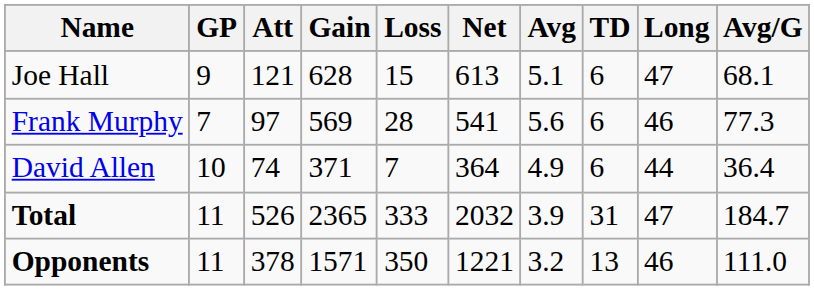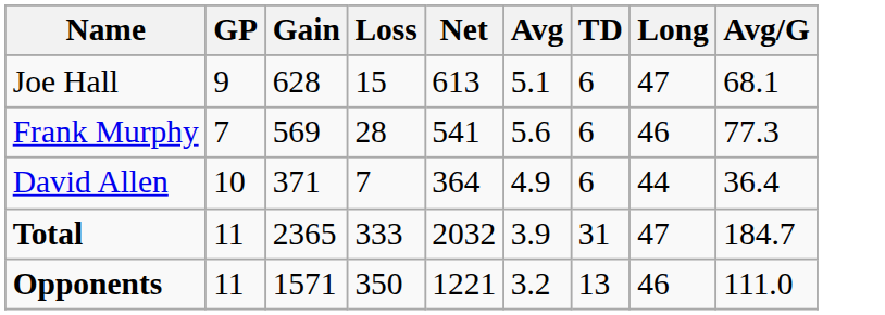 <table class="wikitable" style="white-space:nowrap;">
 <tr>
 <th>Name</th>
 <th>GP</th>
-<th>Att</th>
 <th>Gain</th>
 <th>Loss</th>
 <th>Net</th>
 <th>Avg</th>
 <th>TD</th>
 <th>Long</th>
 <th>Avg/G</th>
 </tr>
 <tr>
 <td>Joe Hall</td>
 <td>9</td>
-<td>121</td>
 <td>628</td>
 <td>15</td>
 <td>613</td>
 <td>5.1</td>
 <td>6</td>
 <td>47</td>
 <td>68.1</td>
 </tr>
 <tr>
 <td><a href='#'>Frank Murphy</a></td>
 <td>7</td>
-<td>97</td>
 <td>569</td>
 <td>28</td>
 <td>541</td>
 <td>5.6</td>
 <td>6</td>
 <td>46</td>
 <td>77.3</td>
 </tr>
 <tr>
 <td><a href='#'>David Allen</a></td>
 <td>10</td>
-<td>74</td>
 <td>371</td>
 <td>7</td>
 <td>364</td>
 <td>4.9</td>
 <td>6</td>
 <td>44</td>
 <td>36.4</td>
 </tr>
 <tr>
 <td><strong>Total</strong></td>
 <td>11</td>
-<td>526</td>
 <td>2365</td>
 <td>333</td>
 <td>2032</td>
 <td>3.9</td>
 <td>31</td>
 <td>47</td>
 <td>184.7</td>
 </tr>
 <tr>
 <td><strong>Opponents</strong></td>
 <td>11</td>
-<td>378</td>
 <td>1571</td>
 <td>350</td>
 <td>1221</td>
 <td>3.2</td>
 <td>13</td>
 <td>46</td>
 <td>111.0</td>
 </tr>
 </table>
